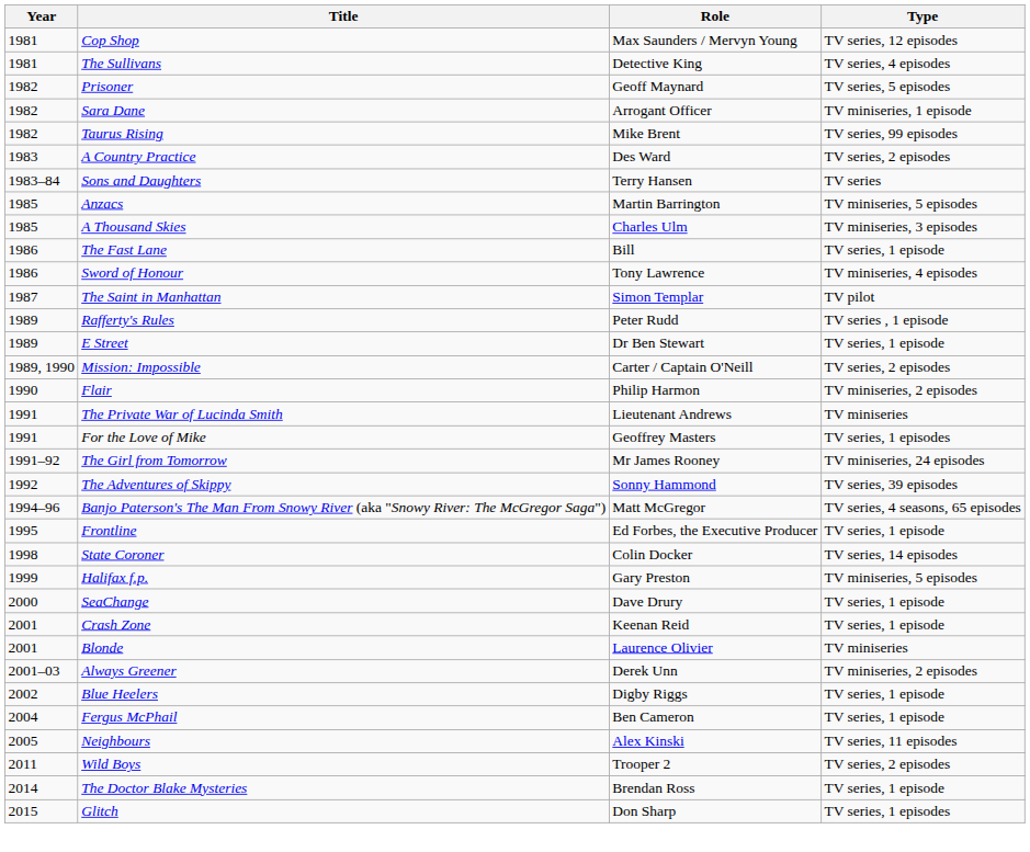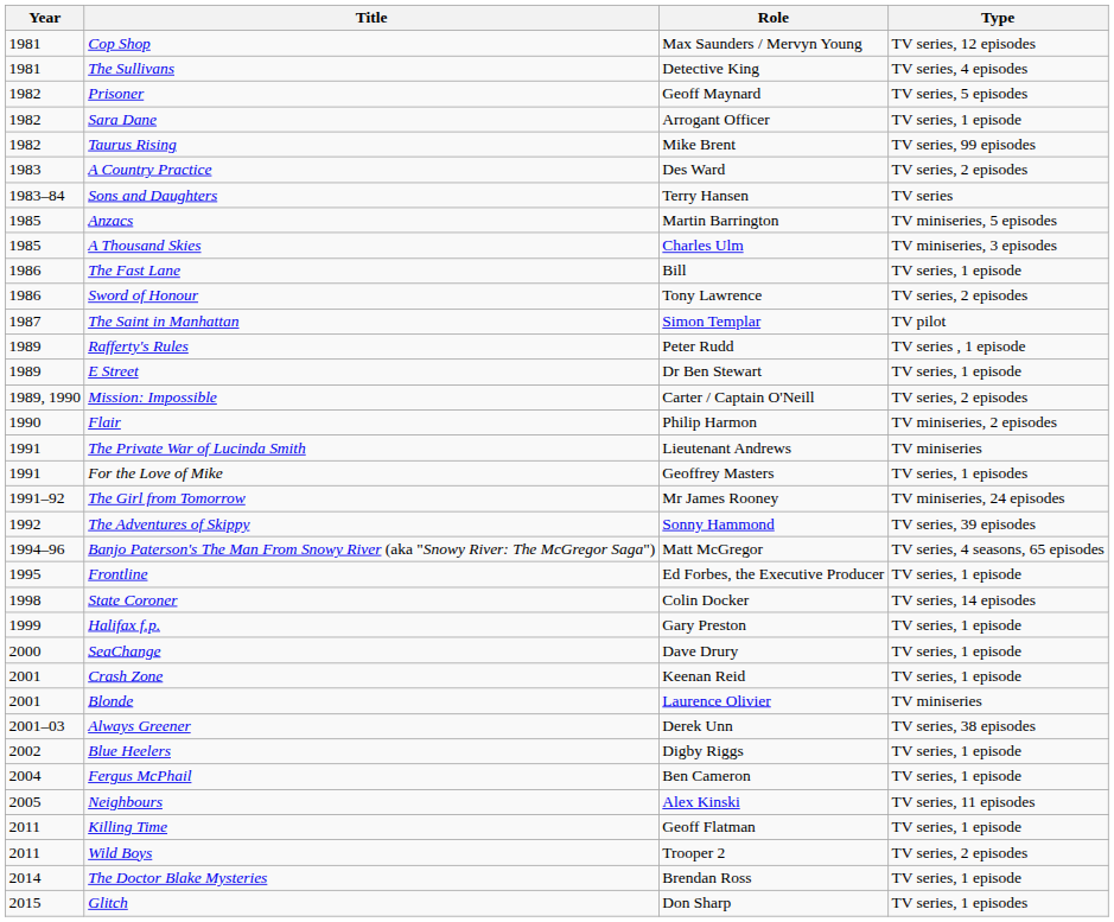 <table class="wikitable">
 <tr>
 <th>Year</th>
 <th>Title</th>
 <th>Role</th>
 <th>Type</th>
 </tr>
 <tr>
 <td>1981</td>
 <td><em><a href='#'>Cop Shop</a></em></td>
 <td>Max Saunders / Mervyn Young</td>
 <td>TV series, 12 episodes</td>
 </tr>
 <tr>
 <td>1981</td>
 <td><em><a href='#'>The Sullivans</a></em></td>
 <td>Detective King</td>
 <td>TV series, 4 episodes</td>
 </tr>
 <tr>
 <td>1982</td>
 <td><em><a href='#'>Prisoner</a></em></td>
 <td>Geoff Maynard</td>
 <td>TV series, 5 episodes</td>
 </tr>
 <tr>
 <td>1982</td>
 <td><em><a href='#'>Sara Dane</a></em></td>
 <td>Arrogant Officer</td>
-<td>TV miniseries, 1 episode</td>
+<td>TV series, 1 episode</td>
 </tr>
 <tr>
 <td>1982</td>
 <td><em><a href='#'>Taurus Rising</a></em></td>
 <td>Mike Brent</td>
 <td>TV series, 99 episodes</td>
 </tr>
 <tr>
 <td>1983</td>
 <td><em><a href='#'>A Country Practice</a></em></td>
 <td>Des Ward</td>
 <td>TV series, 2 episodes</td>
 </tr>
 <tr>
 <td>1983–84</td>
 <td><em><a href='#'>Sons and Daughters</a></em></td>
 <td>Terry Hansen</td>
 <td>TV series</td>
 </tr>
 <tr>
 <td>1985</td>
 <td><em><a href='#'>Anzacs</a></em></td>
 <td>Martin Barrington</td>
 <td>TV miniseries, 5 episodes</td>
 </tr>
 <tr>
 <td>1985</td>
 <td><em><a href='#'>A Thousand Skies</a></em></td>
 <td><a href='#'>Charles Ulm</a></td>
 <td>TV miniseries, 3 episodes</td>
 </tr>
 <tr>
 <td>1986</td>
 <td><em><a href='#'>The Fast Lane</a></em></td>
 <td>Bill</td>
 <td>TV series, 1 episode</td>
 </tr>
 <tr>
 <td>1986</td>
 <td><em><a href='#'>Sword of Honour</a></em></td>
 <td>Tony Lawrence</td>
-<td>TV miniseries, 4 episodes</td>
+<td>TV series, 2 episodes</td>
 </tr>
 <tr>
 <td>1987</td>
 <td><em><a href='#'>The Saint in Manhattan</a></em></td>
 <td><a href='#'>Simon Templar</a></td>
 <td>TV pilot</td>
 </tr>
 <tr>
 <td>1989</td>
 <td><em><a href='#'>Rafferty's Rules</a></em></td>
 <td>Peter Rudd</td>
 <td>TV series , 1 episode</td>
 </tr>
 <tr>
 <td>1989</td>
 <td><em><a href='#'>E Street</a></em></td>
 <td>Dr Ben Stewart</td>
 <td>TV series, 1 episode</td>
 </tr>
 <tr>
 <td>1989, 1990</td>
 <td><em><a href='#'>Mission: Impossible</a></em></td>
 <td>Carter / Captain O'Neill</td>
 <td>TV series, 2 episodes</td>
 </tr>
 <tr>
 <td>1990</td>
 <td><em><a href='#'>Flair</a></em></td>
 <td>Philip Harmon</td>
 <td>TV miniseries, 2 episodes</td>
 </tr>
 <tr>
 <td>1991</td>
 <td><em><a href='#'>The Private War of Lucinda Smith</a></em></td>
 <td>Lieutenant Andrews</td>
 <td>TV miniseries</td>
 </tr>
 <tr>
 <td>1991</td>
 <td><em>For the Love of Mike</em></td>
 <td>Geoffrey Masters</td>
 <td>TV series, 1 episodes</td>
 </tr>
 <tr>
 <td>1991–92</td>
 <td><em><a href='#'>The Girl from Tomorrow</a></em></td>
 <td>Mr James Rooney</td>
 <td>TV miniseries, 24 episodes</td>
 </tr>
 <tr>
 <td>1992</td>
 <td><em><a href='#'>The Adventures of Skippy</a></em></td>
 <td><a href='#'>Sonny Hammond</a></td>
 <td>TV series, 39 episodes</td>
 </tr>
 <tr>
 <td>1994–96</td>
 <td><em><a href='#'>Banjo Paterson's The Man From Snowy River</a></em> (aka "<em>Snowy River: The McGregor Saga</em>")</td>
 <td>Matt McGregor</td>
 <td>TV series, 4 seasons, 65 episodes</td>
 </tr>
 <tr>
 <td>1995</td>
 <td><em><a href='#'>Frontline</a></em></td>
 <td>Ed Forbes, the Executive Producer</td>
 <td>TV series, 1 episode</td>
 </tr>
 <tr>
 <td>1998</td>
 <td><em><a href='#'>State Coroner</a></em></td>
 <td>Colin Docker</td>
 <td>TV series, 14 episodes</td>
 </tr>
 <tr>
 <td>1999</td>
 <td><em><a href='#'>Halifax f.p.</a></em></td>
 <td>Gary Preston</td>
-<td>TV miniseries, 5 episodes</td>
+<td>TV series, 1 episode</td>
 </tr>
 <tr>
 <td>2000</td>
 <td><em><a href='#'>SeaChange</a></em></td>
 <td>Dave Drury</td>
 <td>TV series, 1 episode</td>
 </tr>
 <tr>
 <td>2001</td>
 <td><em><a href='#'>Crash Zone</a></em></td>
 <td>Keenan Reid</td>
 <td>TV series, 1 episode</td>
 </tr>
 <tr>
 <td>2001</td>
 <td><em><a href='#'>Blonde</a></em></td>
 <td><a href='#'>Laurence Olivier</a></td>
 <td>TV miniseries</td>
 </tr>
 <tr>
 <td>2001–03</td>
 <td><em><a href='#'>Always Greener</a></em></td>
 <td>Derek Unn</td>
-<td>TV miniseries, 2 episodes</td>
+<td>TV series, 38 episodes</td>
 </tr>
 <tr>
 <td>2002</td>
 <td><em><a href='#'>Blue Heelers</a></em></td>
 <td>Digby Riggs</td>
 <td>TV series, 1 episode</td>
 </tr>
 <tr>
 <td>2004</td>
 <td><em><a href='#'>Fergus McPhail</a></em></td>
 <td>Ben Cameron</td>
 <td>TV series, 1 episode</td>
 </tr>
 <tr>
 <td>2005</td>
 <td><em><a href='#'>Neighbours</a></em></td>
 <td><a href='#'>Alex Kinski</a></td>
 <td>TV series, 11 episodes</td>
 </tr>
 <tr>
 <td>2011</td>
+<td><em><a href='#'>Killing Time</a></em></td>
+<td>Geoff Flatman</td>
+<td>TV series, 1 episode</td>
+</tr>
+<tr>
+<td>2011</td>
 <td><em><a href='#'>Wild Boys</a></em></td>
 <td>Trooper 2</td>
 <td>TV series, 2 episodes</td>
 </tr>
 <tr>
 <td>2014</td>
 <td><em><a href='#'>The Doctor Blake Mysteries</a></em></td>
 <td>Brendan Ross</td>
 <td>TV series, 1 episode</td>
 </tr>
 <tr>
 <td>2015</td>
 <td><em><a href='#'>Glitch</a></em></td>
 <td>Don Sharp</td>
 <td>TV series, 1 episodes</td>
 </tr>
 </table>
